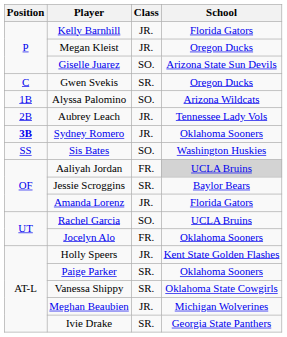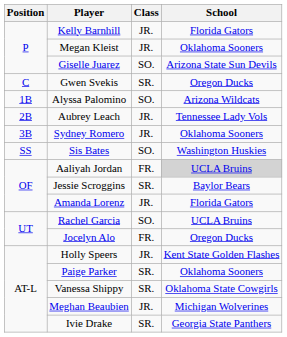 <table class="wikitable">
 <tr>
 <th>Position</th>
 <th>Player</th>
 <th>Class</th>
 <th>School</th>
 </tr>
 <tr align=center>
 <td rowspan=3><a href='#'>P</a></td>
 <td><a href='#'>Kelly Barnhill</a></td>
 <td>JR.</td>
 <td><a href='#'>Florida Gators</a></td>
 </tr>
 <tr align=center>
 <td>Megan Kleist</td>
 <td>JR.</td>
-<td><a href='#'>Oregon Ducks</a></td>
+<td><a href='#'>Oklahoma Sooners</a></td>
 </tr>
 <tr align=center>
 <td><a href='#'>Giselle Juarez</a></td>
 <td>SO.</td>
 <td><a href='#'>Arizona State Sun Devils</a></td>
 </tr>
 <tr align=center>
 <td rowspan=1><a href='#'>C</a></td>
 <td>Gwen Svekis</td>
 <td>SR.</td>
 <td><a href='#'>Oregon Ducks</a></td>
 </tr>
 <tr align=center>
 <td rowspan=1><a href='#'>1B</a></td>
 <td>Alyssa Palomino</td>
 <td>SO.</td>
 <td><a href='#'>Arizona Wildcats</a></td>
 </tr>
 <tr align=center>
 <td rowspan=1><a href='#'>2B</a></td>
 <td>Aubrey Leach</td>
 <td>JR.</td>
 <td><a href='#'>Tennessee Lady Vols</a></td>
 </tr>
 <tr align=center>
-<td rowspan=1><strong><a href='#'>3B</a></strong></td>
+<td rowspan=1><a href='#'>3B</a></td>
 <td><a href='#'>Sydney Romero</a></td>
 <td>JR.</td>
 <td><a href='#'>Oklahoma Sooners</a></td>
 </tr>
 <tr align=center>
 <td rowspan=1><a href='#'>SS</a></td>
 <td><a href='#'>Sis Bates</a></td>
 <td>SO.</td>
 <td><a href='#'>Washington Huskies</a></td>
 </tr>
 <tr align=center>
 <td rowspan=3><a href='#'>OF</a></td>
 <td>Aaliyah Jordan</td>
 <td>FR.</td>
 <td style="background: lightgrey;"><a href='#'>UCLA Bruins</a></td>
 </tr>
 <tr align=center>
 <td>Jessie Scroggins</td>
 <td>SR.</td>
 <td><a href='#'>Baylor Bears</a></td>
 </tr>
 <tr align=center>
 <td><a href='#'>Amanda Lorenz</a></td>
 <td>JR.</td>
 <td><a href='#'>Florida Gators</a></td>
 </tr>
 <tr align=center>
 <td rowspan=2><a href='#'>UT</a></td>
 <td><a href='#'>Rachel Garcia</a></td>
 <td>SO.</td>
 <td><a href='#'>UCLA Bruins</a></td>
 </tr>
 <tr align=center>
 <td><a href='#'>Jocelyn Alo</a></td>
 <td>FR.</td>
-<td><a href='#'>Oklahoma Sooners</a></td>
+<td><a href='#'>Oregon Ducks</a></td>
 </tr>
 <tr align=center>
 <td rowspan=5>AT-L</td>
 <td>Holly Speers</td>
 <td>JR.</td>
 <td><a href='#'>Kent State Golden Flashes</a></td>
 </tr>
 <tr align=center>
 <td><a href='#'>Paige Parker</a></td>
 <td>SR.</td>
 <td><a href='#'>Oklahoma Sooners</a></td>
 </tr>
 <tr align=center>
 <td>Vanessa Shippy</td>
 <td>SR.</td>
 <td><a href='#'>Oklahoma State Cowgirls</a></td>
 </tr>
 <tr align=center>
 <td><a href='#'>Meghan Beaubien</a></td>
 <td>JR.</td>
 <td><a href='#'>Michigan Wolverines</a></td>
 </tr>
 <tr align=center>
 <td>Ivie Drake</td>
 <td>SR.</td>
 <td><a href='#'>Georgia State Panthers</a></td>
 </tr>
 </table>
